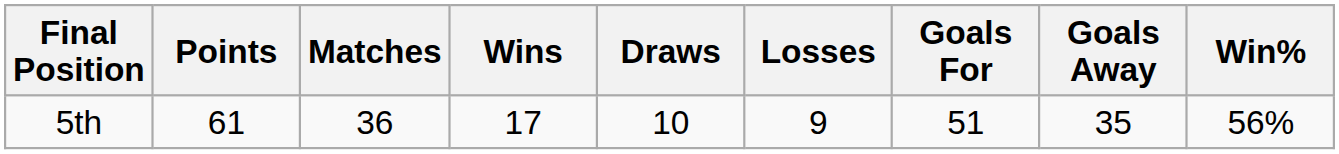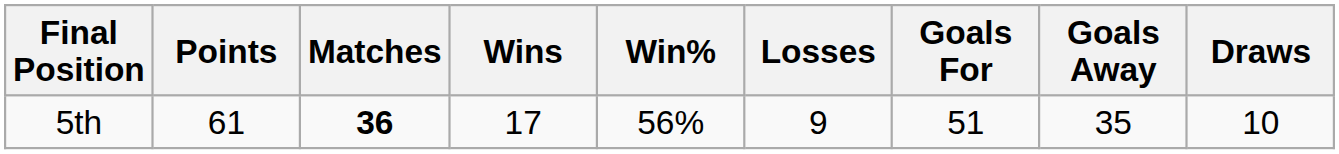 <table class="wikitable" style="font-size: 95%; text-align: center;">
 <tr>
 <th width=60>Final Position</th>
 <th width=60>Points</th>
 <th width=60>Matches</th>
 <th width=60>Wins</th>
-<th width=60>Draws</th>
+<th width=60>Win%</th>
 <th width=60>Losses</th>
 <th width=60>Goals For</th>
 <th width=60>Goals Away</th>
-<th width=60>Win%</th>
+<th width=60>Draws</th>
 </tr>
 <tr>
 <td>5th</td>
 <td>61</td>
-<td>36</td>
+<td><strong>36</strong></td>
 <td>17</td>
-<td>10</td>
+<td>56%</td>
 <td>9</td>
 <td>51</td>
 <td>35</td>
-<td>56%</td>
+<td>10</td>
 </tr>
 </table>
